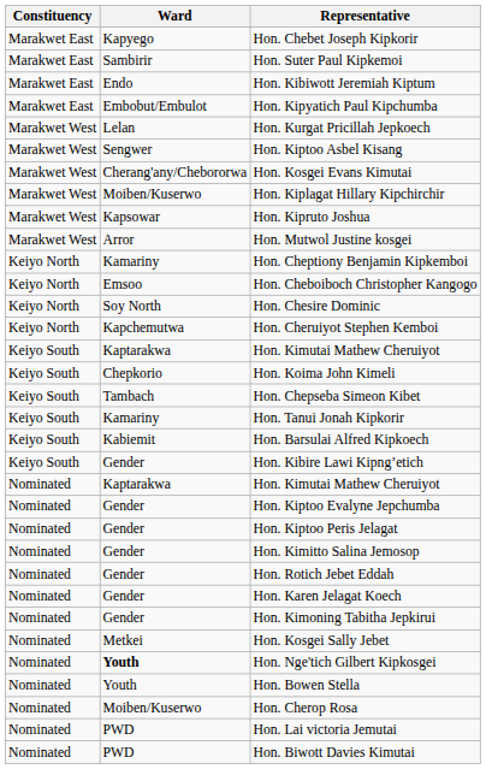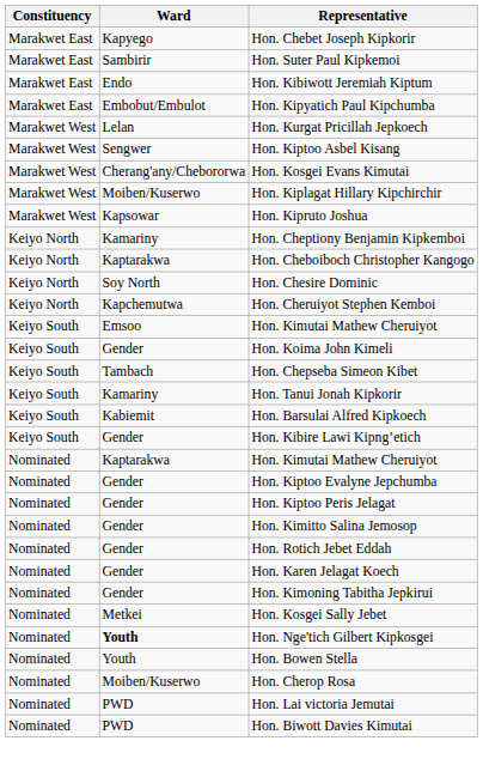 <table class="wikitable">
 <tr>
 <th><strong>Constituency</strong></th>
 <th><strong>Ward</strong></th>
 <th><strong>Representative</strong></th>
 </tr>
 <tr>
 <td>Marakwet East</td>
 <td>Kapyego</td>
 <td>Hon. Chebet Joseph Kipkorir</td>
 </tr>
 <tr>
 <td>Marakwet East</td>
 <td>Sambirir</td>
 <td>Hon. Suter Paul Kipkemoi</td>
 </tr>
 <tr>
 <td>Marakwet East</td>
 <td>Endo</td>
 <td>Hon. Kibiwott Jeremiah Kiptum</td>
 </tr>
 <tr>
 <td>Marakwet East</td>
 <td>Embobut/Embulot</td>
 <td>Hon. Kipyatich Paul Kipchumba</td>
 </tr>
 <tr>
 <td>Marakwet West</td>
 <td>Lelan</td>
 <td>Hon. Kurgat Pricillah Jepkoech</td>
 </tr>
 <tr>
 <td>Marakwet West</td>
 <td>Sengwer</td>
 <td>Hon. Kiptoo Asbel Kisang</td>
 </tr>
 <tr>
 <td>Marakwet West</td>
 <td>Cherang'any/Chebororwa</td>
 <td>Hon. Kosgei Evans Kimutai</td>
 </tr>
 <tr>
 <td>Marakwet West</td>
 <td>Moiben/Kuserwo</td>
 <td>Hon. Kiplagat Hillary Kipchirchir</td>
 </tr>
 <tr>
 <td>Marakwet West</td>
 <td>Kapsowar</td>
 <td>Hon. Kipruto Joshua</td>
 </tr>
 <tr>
-<td>Marakwet West</td>
-<td>Arror</td>
-<td>Hon. Mutwol Justine kosgei</td>
-</tr>
-<tr>
 <td>Keiyo North</td>
 <td>Kamariny</td>
 <td>Hon. Cheptiony Benjamin Kipkemboi</td>
 </tr>
 <tr>
 <td>Keiyo North</td>
-<td>Emsoo</td>
+<td>Kaptarakwa</td>
 <td>Hon. Cheboiboch Christopher Kangogo</td>
 </tr>
 <tr>
 <td>Keiyo North</td>
 <td>Soy North</td>
 <td>Hon. Chesire Dominic</td>
 </tr>
 <tr>
 <td>Keiyo North</td>
 <td>Kapchemutwa</td>
 <td>Hon. Cheruiyot Stephen Kemboi</td>
 </tr>
 <tr>
 <td>Keiyo South</td>
-<td>Kaptarakwa</td>
+<td>Emsoo</td>
 <td>Hon. Kimutai Mathew Cheruiyot</td>
 </tr>
 <tr>
 <td>Keiyo South</td>
-<td>Chepkorio</td>
+<td>Gender</td>
 <td>Hon. Koima John Kimeli</td>
 </tr>
 <tr>
 <td>Keiyo South</td>
 <td>Tambach</td>
 <td>Hon. Chepseba Simeon Kibet</td>
 </tr>
 <tr>
 <td>Keiyo South</td>
 <td>Kamariny</td>
 <td>Hon. Tanui Jonah Kipkorir</td>
 </tr>
 <tr>
 <td>Keiyo South</td>
 <td>Kabiemit</td>
 <td>Hon. Barsulai Alfred Kipkoech</td>
 </tr>
 <tr>
 <td>Keiyo South</td>
 <td>Gender</td>
 <td>Hon. Kibire Lawi Kipng’etich</td>
 </tr>
 <tr>
 <td>Nominated</td>
 <td>Kaptarakwa</td>
 <td>Hon. Kimutai Mathew Cheruiyot</td>
 </tr>
 <tr>
 <td>Nominated</td>
 <td>Gender</td>
 <td>Hon. Kiptoo Evalyne Jepchumba</td>
 </tr>
 <tr>
 <td>Nominated</td>
 <td>Gender</td>
 <td>Hon. Kiptoo Peris Jelagat</td>
 </tr>
 <tr>
 <td>Nominated</td>
 <td>Gender</td>
 <td>Hon. Kimitto Salina Jemosop</td>
 </tr>
 <tr>
 <td>Nominated</td>
 <td>Gender</td>
 <td>Hon. Rotich Jebet Eddah</td>
 </tr>
 <tr>
 <td>Nominated</td>
 <td>Gender</td>
 <td>Hon. Karen Jelagat Koech</td>
 </tr>
 <tr>
 <td>Nominated</td>
 <td>Gender</td>
 <td>Hon. Kimoning Tabitha Jepkirui</td>
 </tr>
 <tr>
 <td>Nominated</td>
 <td>Metkei</td>
 <td>Hon. Kosgei Sally Jebet</td>
 </tr>
 <tr>
 <td>Nominated</td>
 <td><strong>Youth</strong></td>
 <td>Hon. Nge'tich Gilbert Kipkosgei</td>
 </tr>
 <tr>
 <td>Nominated</td>
 <td>Youth</td>
 <td>Hon. Bowen Stella</td>
 </tr>
 <tr>
 <td>Nominated</td>
 <td>Moiben/Kuserwo</td>
 <td>Hon. Cherop Rosa</td>
 </tr>
 <tr>
 <td>Nominated</td>
 <td>PWD</td>
 <td>Hon. Lai victoria Jemutai</td>
 </tr>
 <tr>
 <td>Nominated</td>
 <td>PWD</td>
 <td>Hon. Biwott Davies Kimutai</td>
 </tr>
 </table>
